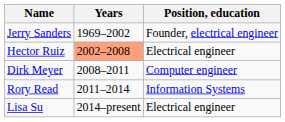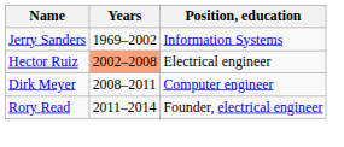 <table class="wikitable sortable">
 <tr>
 <th>Name</th>
 <th>Years</th>
 <th>Position, education</th>
 </tr>
 <tr>
 <td><a href='#'>Jerry Sanders</a></td>
 <td>1969–2002</td>
-<td>Founder, <a href='#'>electrical engineer</a></td>
+<td><a href='#'>Information Systems</a></td>
 </tr>
 <tr>
 <td><a href='#'>Hector Ruiz</a></td>
 <td style="background: lightsalmon;">2002–2008</td>
 <td>Electrical engineer</td>
 </tr>
 <tr>
 <td><a href='#'>Dirk Meyer</a></td>
 <td>2008–2011</td>
 <td><a href='#'>Computer engineer</a></td>
 </tr>
 <tr>
 <td><a href='#'>Rory Read</a></td>
 <td>2011–2014</td>
-<td><a href='#'>Information Systems</a></td>
-</tr>
-<tr>
-<td><a href='#'>Lisa Su</a></td>
-<td>2014–present</td>
-<td>Electrical engineer</td>
+<td>Founder, <a href='#'>electrical engineer</a></td>
 </tr>
 </table>
